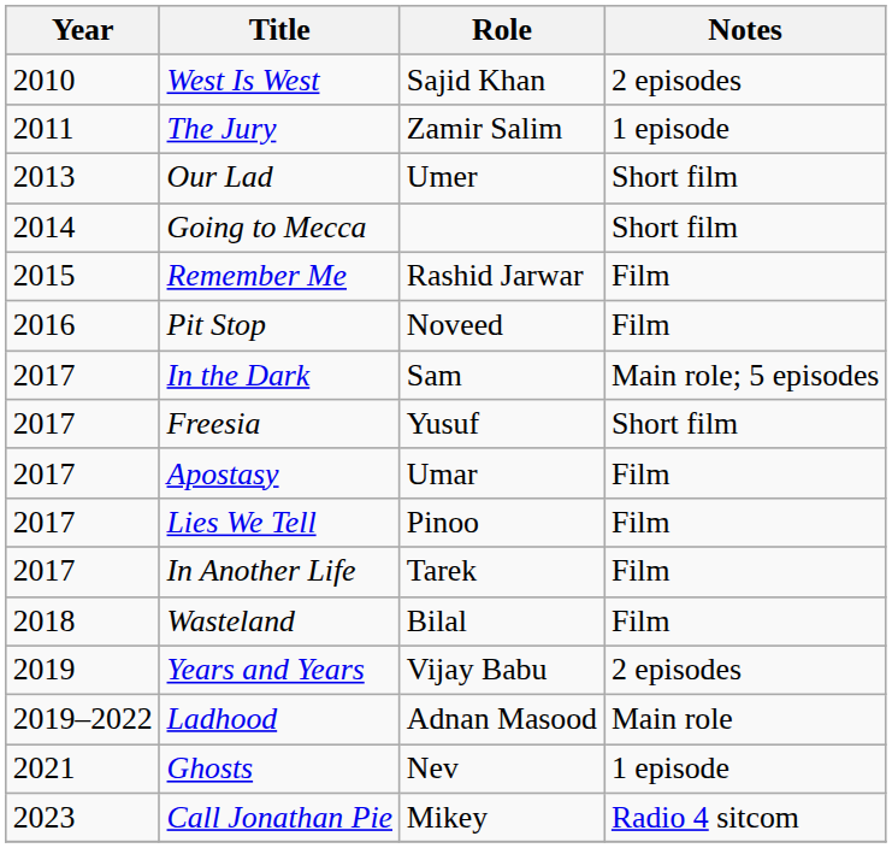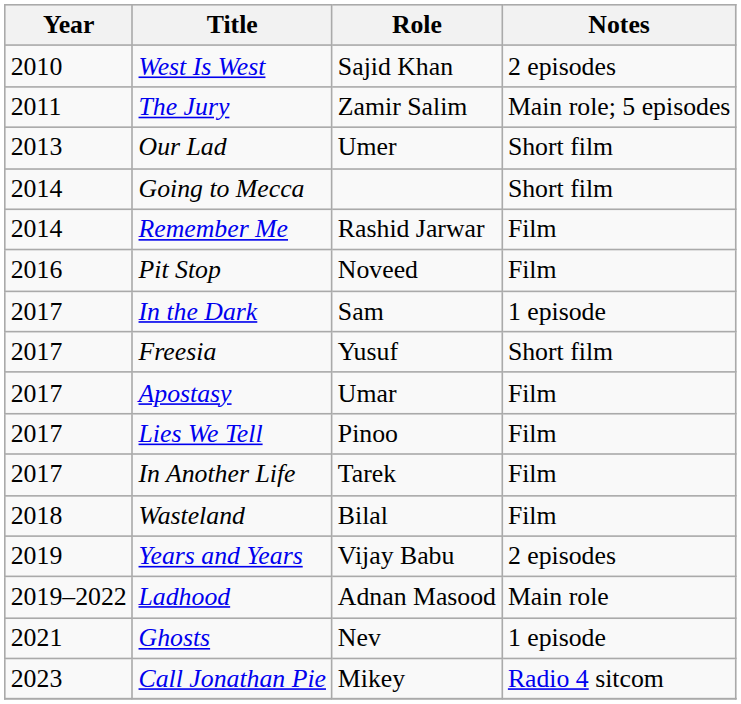 <table class="wikitable sortable">
 <tr>
 <th>Year</th>
 <th>Title</th>
 <th>Role</th>
 <th class="unsortable">Notes</th>
 </tr>
 <tr>
 <td>2010</td>
 <td><em><a href='#'>West Is West</a></em></td>
 <td>Sajid Khan</td>
 <td>2 episodes</td>
 </tr>
 <tr>
 <td>2011</td>
 <td><em><a href='#'>The Jury</a></em> </td>
 <td>Zamir Salim</td>
-<td>1 episode</td>
+<td>Main role; 5 episodes</td>
 </tr>
 <tr>
 <td>2013</td>
 <td><em>Our Lad</em></td>
 <td>Umer</td>
 <td>Short film</td>
 </tr>
 <tr>
 <td>2014</td>
 <td><em>Going to Mecca</em> </td>
 <td></td>
 <td>Short film</td>
 </tr>
 <tr>
-<td>2015</td>
+<td>2014</td>
 <td><em><a href='#'>Remember Me</a></em></td>
 <td>Rashid Jarwar</td>
 <td>Film</td>
 </tr>
 <tr>
 <td>2016</td>
 <td><em>Pit Stop</em></td>
 <td>Noveed</td>
 <td>Film</td>
 </tr>
 <tr>
 <td>2017</td>
 <td><em><a href='#'>In the Dark</a></em></td>
 <td>Sam</td>
-<td>Main role; 5 episodes</td>
+<td>1 episode</td>
 </tr>
 <tr>
 <td>2017</td>
 <td><em>Freesia</em> </td>
 <td>Yusuf</td>
 <td>Short film</td>
 </tr>
 <tr>
 <td>2017</td>
 <td><em><a href='#'>Apostasy</a></em></td>
 <td>Umar</td>
 <td>Film</td>
 </tr>
 <tr>
 <td>2017</td>
 <td><em><a href='#'>Lies We Tell</a></em></td>
 <td>Pinoo</td>
 <td>Film</td>
 </tr>
 <tr>
 <td>2017</td>
 <td><em>In Another Life</em></td>
 <td>Tarek</td>
 <td>Film</td>
 </tr>
 <tr>
 <td>2018</td>
 <td><em>Wasteland</em></td>
 <td>Bilal</td>
 <td>Film</td>
 </tr>
 <tr>
 <td>2019</td>
 <td><em><a href='#'>Years and Years</a></em></td>
 <td>Vijay Babu</td>
 <td>2 episodes</td>
 </tr>
 <tr>
 <td>2019–2022</td>
 <td><em><a href='#'>Ladhood</a></em></td>
 <td>Adnan Masood</td>
 <td>Main role</td>
 </tr>
 <tr>
 <td>2021</td>
 <td><em><a href='#'>Ghosts</a></em></td>
 <td>Nev</td>
 <td>1 episode</td>
 </tr>
 <tr>
 <td>2023</td>
 <td><em><a href='#'>Call Jonathan Pie</a></em></td>
 <td>Mikey</td>
 <td><a href='#'>Radio 4</a> sitcom</td>
 </tr>
 <tr>
 </tr>
 </table>
